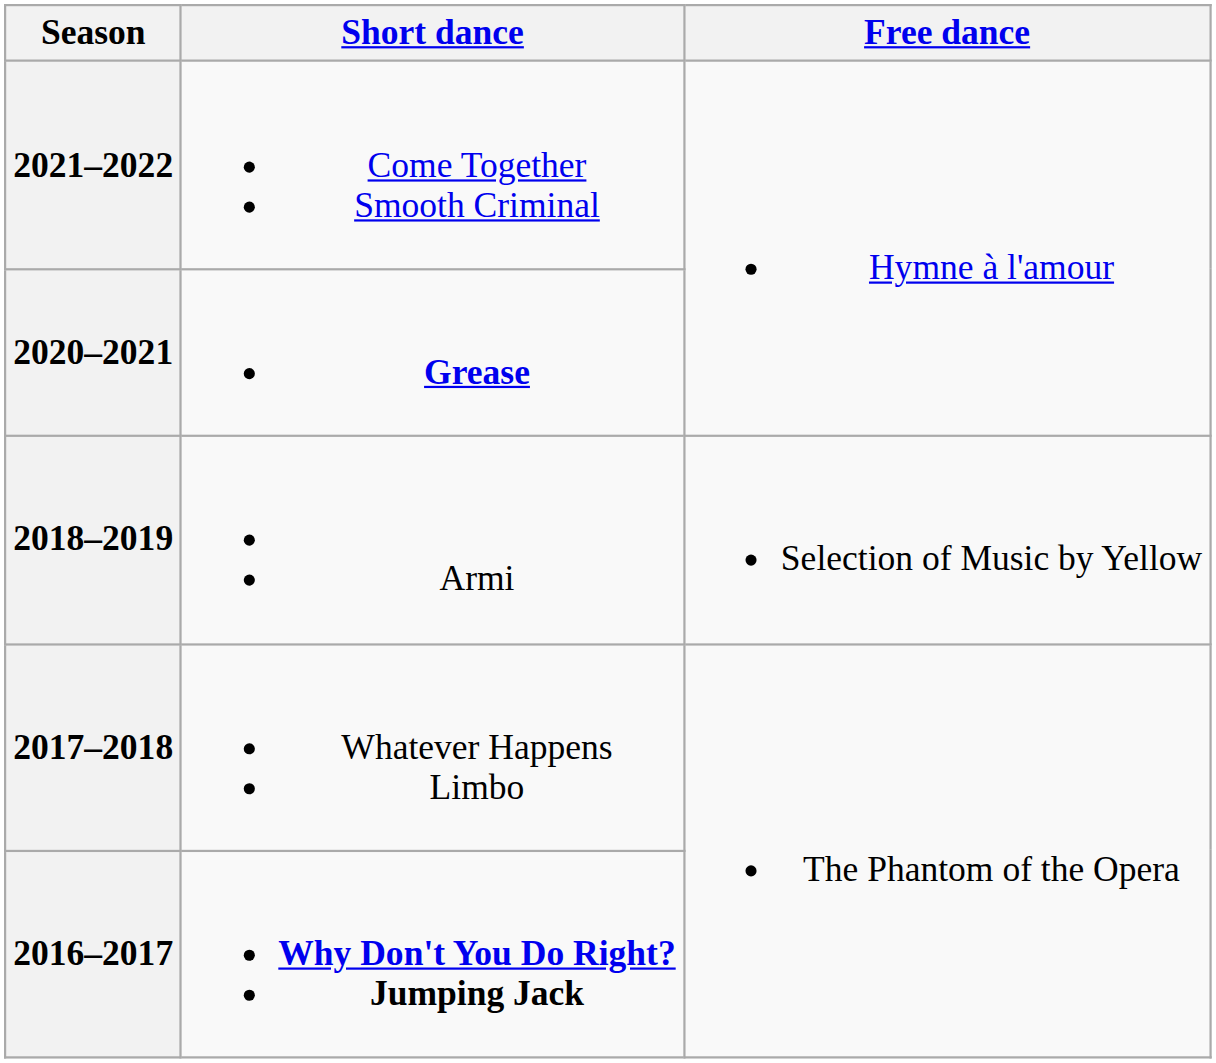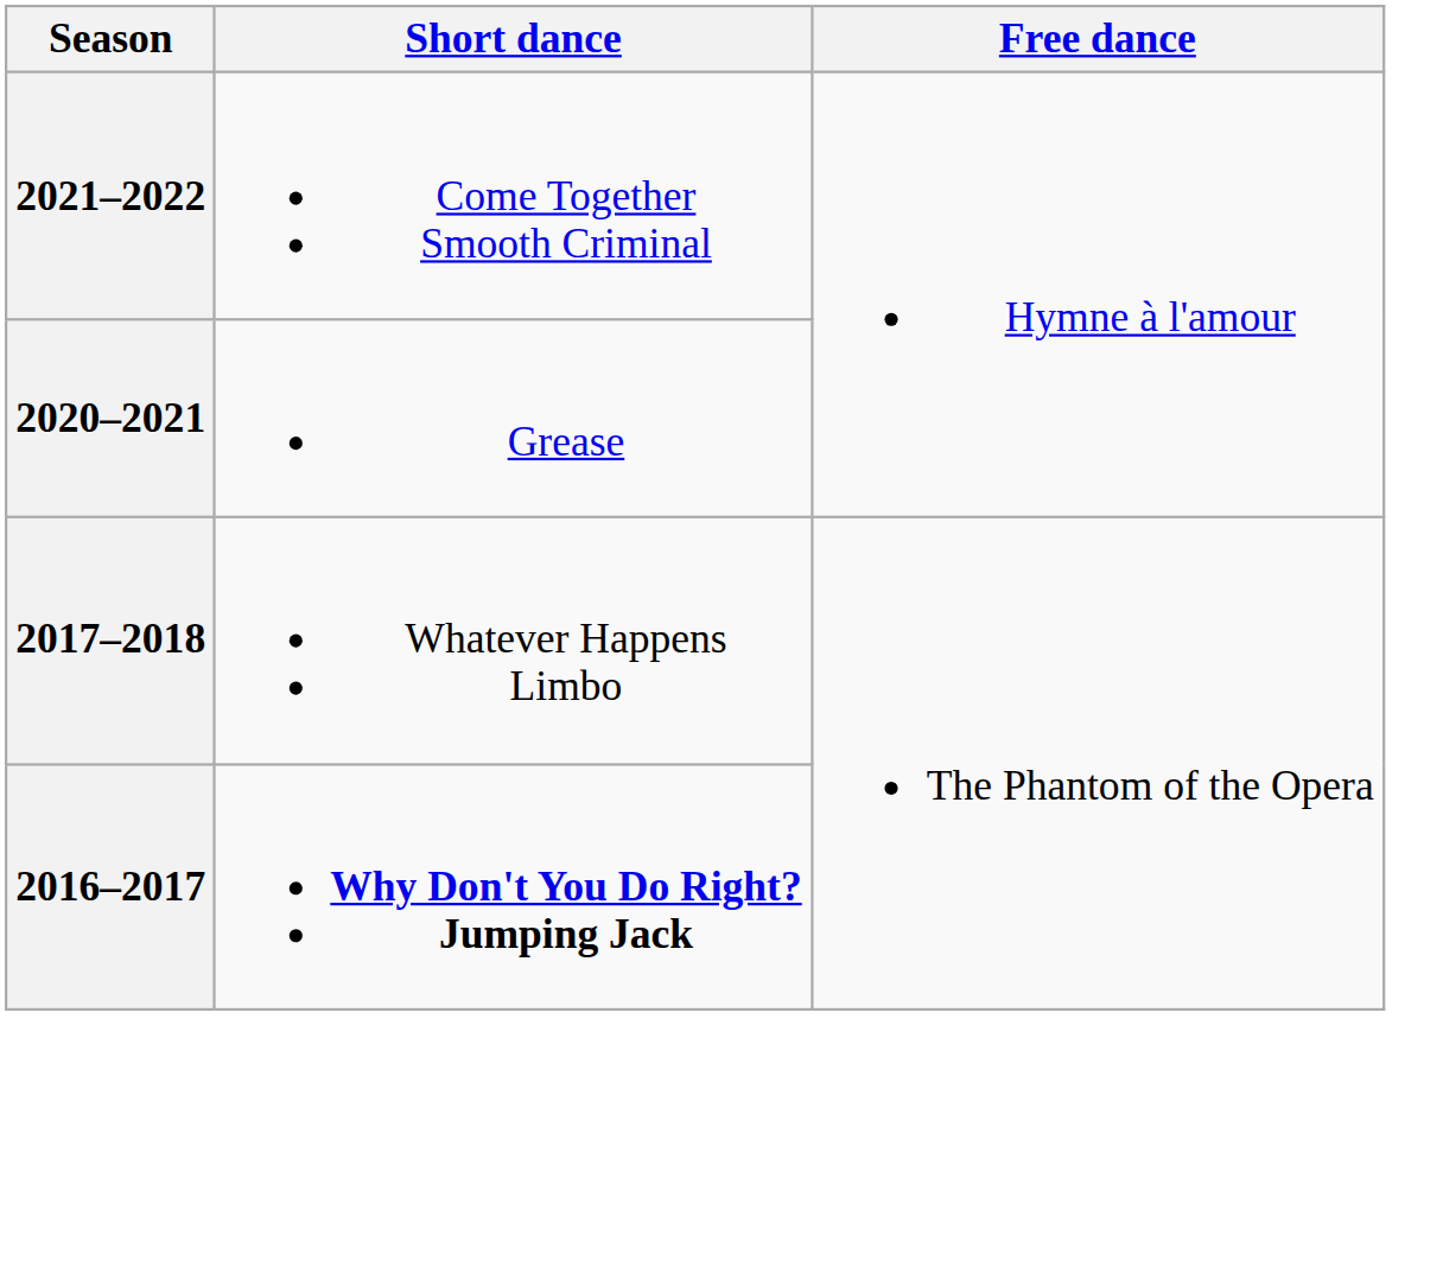 <table class=wikitable style=text-align:center>
 <tr>
 <th>Season</th>
 <th><a href='#'>Short dance</a></th>
 <th><a href='#'>Free dance</a></th>
 </tr>
 <tr>
 <th>2021–2022 <br> </th>
 <td><br><ul><li> <a href='#'>Come Together</a></li><li> <a href='#'>Smooth Criminal</a> <br> </li></ul></td>
 <td rowspan=2><br><ul><li><a href='#'>Hymne à l'amour</a> <br> </li></ul></td>
 </tr>
 <tr>
 <th>2020–2021 <br> </th>
-<td><strong><br><ul><li><a href='#'>Grease</a></li></ul></strong></td>
-</tr>
-<tr>
-<th>2018–2019 <br> </th>
-<td><br><ul><li></li><li> Armi</li></ul></td>
-<td><br><ul><li>Selection of Music by Yellow</li></ul></td>
+<td><br><ul><li><a href='#'>Grease</a></li></ul></td>
 </tr>
 <tr>
 <th>2017–2018</th>
 <td><br><ul><li>Whatever Happens <br></li><li>Limbo <br></li></ul></td>
 <td rowspan=2><br><ul><li>The Phantom of the Opera <br></li></ul></td>
 </tr>
 <tr>
 <th>2016–2017</th>
 <td><strong><br><ul><li><a href='#'>Why Don't You Do Right?</a></li><li>Jumping Jack <br></li></ul></strong></td>
 </tr>
 </table>
